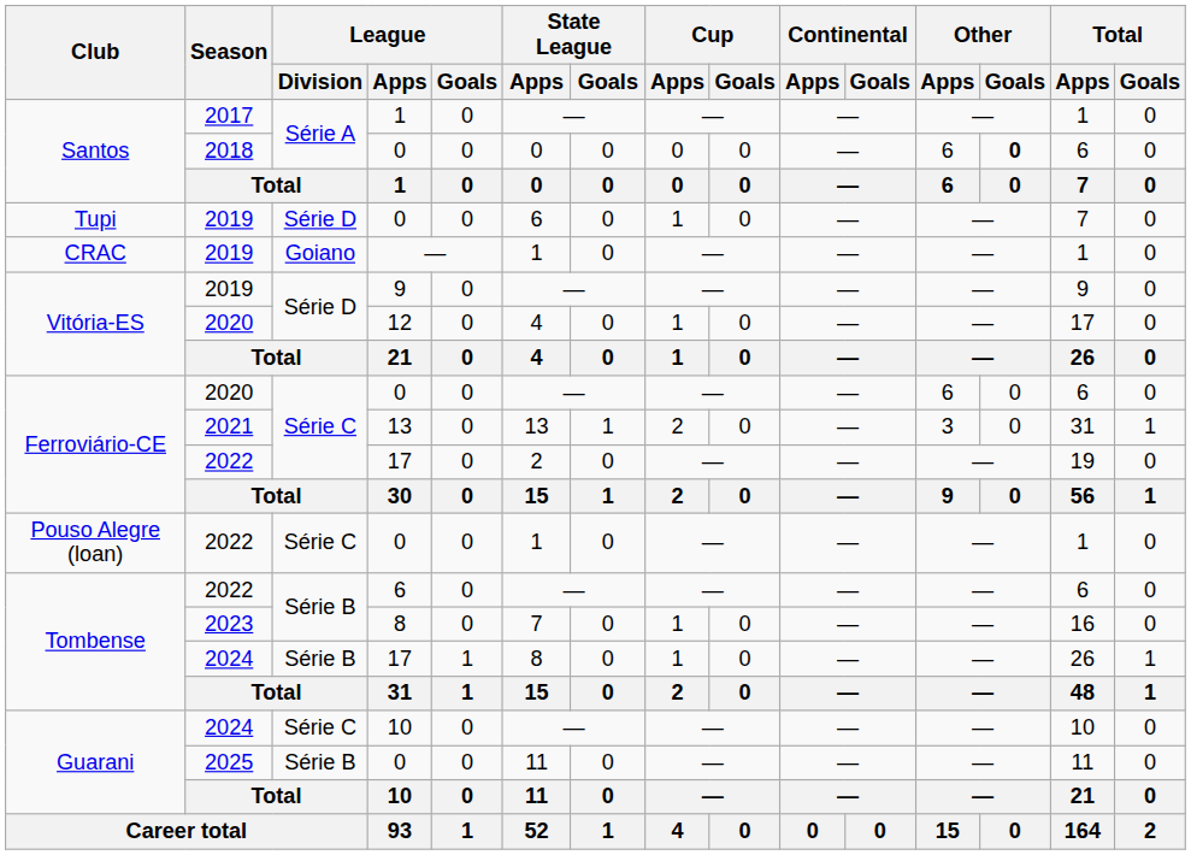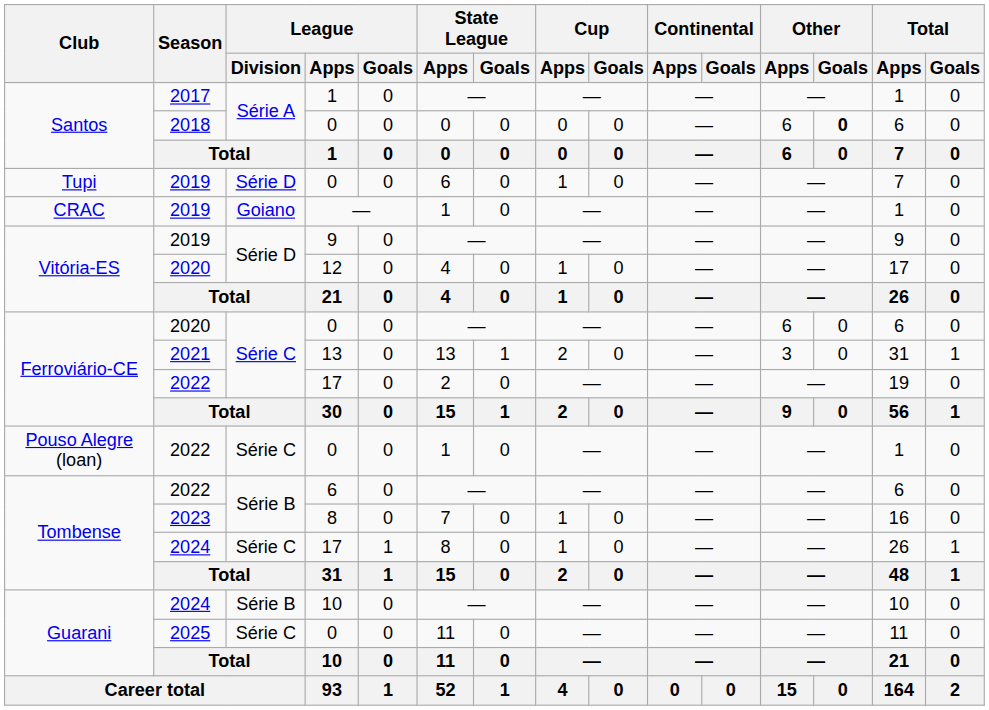 <table class="wikitable" style="text-align: center;">
 <tr>
 <th rowspan="2">Club</th>
 <th rowspan="2">Season</th>
 <th colspan="3">League</th>
 <th colspan="2">State League</th>
 <th colspan="2">Cup</th>
 <th colspan="2">Continental</th>
 <th colspan="2">Other</th>
 <th colspan="2">Total</th>
 </tr>
 <tr>
 <th>Division</th>
 <th>Apps</th>
 <th>Goals</th>
 <th>Apps</th>
 <th>Goals</th>
 <th>Apps</th>
 <th>Goals</th>
 <th>Apps</th>
 <th>Goals</th>
 <th>Apps</th>
 <th>Goals</th>
 <th>Apps</th>
 <th>Goals</th>
 </tr>
 <tr>
 <td rowspan="3" valign="center"><a href='#'>Santos</a></td>
 <td><a href='#'>2017</a></td>
 <td rowspan="2"><a href='#'>Série A</a></td>
 <td>1</td>
 <td>0</td>
 <td colspan="2">—</td>
 <td colspan="2">—</td>
 <td colspan="2">—</td>
 <td colspan="2">—</td>
 <td>1</td>
 <td>0</td>
 </tr>
 <tr>
 <td><a href='#'>2018</a></td>
 <td>0</td>
 <td>0</td>
 <td>0</td>
 <td>0</td>
 <td>0</td>
 <td>0</td>
 <td colspan="2">—</td>
 <td>6</td>
 <td><strong>0</strong></td>
 <td>6</td>
 <td>0</td>
 </tr>
 <tr>
 <th colspan="2">Total</th>
 <th>1</th>
 <th>0</th>
 <th>0</th>
 <th>0</th>
 <th>0</th>
 <th>0</th>
 <th colspan="2">—</th>
 <th>6</th>
 <th>0</th>
 <th>7</th>
 <th>0</th>
 </tr>
 <tr>
 <td valign="center"><a href='#'>Tupi</a></td>
 <td><a href='#'>2019</a></td>
 <td><a href='#'>Série D</a></td>
 <td>0</td>
 <td>0</td>
 <td>6</td>
 <td>0</td>
 <td>1</td>
 <td>0</td>
 <td colspan="2">—</td>
 <td colspan="2">—</td>
 <td>7</td>
 <td>0</td>
 </tr>
 <tr>
 <td valign="center"><a href='#'>CRAC</a></td>
 <td><a href='#'>2019</a></td>
 <td><a href='#'>Goiano</a></td>
 <td colspan="2">—</td>
 <td>1</td>
 <td>0</td>
 <td colspan="2">—</td>
 <td colspan="2">—</td>
 <td colspan="2">—</td>
 <td>1</td>
 <td>0</td>
 </tr>
 <tr>
 <td rowspan="3" valign="center"><a href='#'>Vitória-ES</a></td>
 <td>2019</td>
 <td rowspan="2">Série D</td>
 <td>9</td>
 <td>0</td>
 <td colspan="2">—</td>
 <td colspan="2">—</td>
 <td colspan="2">—</td>
 <td colspan="2">—</td>
 <td>9</td>
 <td>0</td>
 </tr>
 <tr>
 <td><a href='#'>2020</a></td>
 <td>12</td>
 <td>0</td>
 <td>4</td>
 <td>0</td>
 <td>1</td>
 <td>0</td>
 <td colspan="2">—</td>
 <td colspan="2">—</td>
 <td>17</td>
 <td>0</td>
 </tr>
 <tr>
 <th colspan="2">Total</th>
 <th>21</th>
 <th>0</th>
 <th>4</th>
 <th>0</th>
 <th>1</th>
 <th>0</th>
 <th colspan="2">—</th>
 <th colspan="2">—</th>
 <th>26</th>
 <th>0</th>
 </tr>
 <tr>
 <td rowspan="4" valign="center"><a href='#'>Ferroviário-CE</a></td>
 <td>2020</td>
 <td rowspan="3"><a href='#'>Série C</a></td>
 <td>0</td>
 <td>0</td>
 <td colspan="2">—</td>
 <td colspan="2">—</td>
 <td colspan="2">—</td>
 <td>6</td>
 <td>0</td>
 <td>6</td>
 <td>0</td>
 </tr>
 <tr>
 <td><a href='#'>2021</a></td>
 <td>13</td>
 <td>0</td>
 <td>13</td>
 <td>1</td>
 <td>2</td>
 <td>0</td>
 <td colspan="2">—</td>
 <td>3</td>
 <td>0</td>
 <td>31</td>
 <td>1</td>
 </tr>
 <tr>
 <td><a href='#'>2022</a></td>
 <td>17</td>
 <td>0</td>
 <td>2</td>
 <td>0</td>
 <td colspan="2">—</td>
 <td colspan="2">—</td>
 <td colspan="2">—</td>
 <td>19</td>
 <td>0</td>
 </tr>
 <tr>
 <th colspan="2">Total</th>
 <th>30</th>
 <th>0</th>
 <th>15</th>
 <th>1</th>
 <th>2</th>
 <th>0</th>
 <th colspan="2">—</th>
 <th>9</th>
 <th>0</th>
 <th>56</th>
 <th>1</th>
 </tr>
 <tr>
 <td valign="center"><a href='#'>Pouso Alegre</a> (loan)</td>
 <td>2022</td>
 <td>Série C</td>
 <td>0</td>
 <td>0</td>
 <td>1</td>
 <td>0</td>
 <td colspan="2">—</td>
 <td colspan="2">—</td>
 <td colspan="2">—</td>
 <td>1</td>
 <td>0</td>
 </tr>
 <tr>
 <td rowspan="4" valign="center"><a href='#'>Tombense</a></td>
 <td>2022</td>
 <td rowspan="2">Série B</td>
 <td>6</td>
 <td>0</td>
 <td colspan="2">—</td>
 <td colspan="2">—</td>
 <td colspan="2">—</td>
 <td colspan="2">—</td>
 <td>6</td>
 <td>0</td>
 </tr>
 <tr>
 <td><a href='#'>2023</a></td>
 <td>8</td>
 <td>0</td>
 <td>7</td>
 <td>0</td>
 <td>1</td>
 <td>0</td>
 <td colspan="2">—</td>
 <td colspan="2">—</td>
 <td>16</td>
 <td>0</td>
 </tr>
 <tr>
 <td><a href='#'>2024</a></td>
-<td>Série B</td>
+<td>Série C</td>
 <td>17</td>
 <td>1</td>
 <td>8</td>
 <td>0</td>
 <td>1</td>
 <td>0</td>
 <td colspan="2">—</td>
 <td colspan="2">—</td>
 <td>26</td>
 <td>1</td>
 </tr>
 <tr>
 <th colspan="2">Total</th>
 <th>31</th>
 <th>1</th>
 <th>15</th>
 <th>0</th>
 <th>2</th>
 <th>0</th>
 <th colspan="2">—</th>
 <th colspan="2">—</th>
 <th>48</th>
 <th>1</th>
 </tr>
 <tr>
 <td rowspan="3" valign="center"><a href='#'>Guarani</a></td>
 <td><a href='#'>2024</a></td>
-<td>Série C</td>
+<td>Série B</td>
 <td>10</td>
 <td>0</td>
 <td colspan="2">—</td>
 <td colspan="2">—</td>
 <td colspan="2">—</td>
 <td colspan="2">—</td>
 <td>10</td>
 <td>0</td>
 </tr>
 <tr>
 <td><a href='#'>2025</a></td>
-<td>Série B</td>
+<td>Série C</td>
 <td>0</td>
 <td>0</td>
 <td>11</td>
 <td>0</td>
 <td colspan="2">—</td>
 <td colspan="2">—</td>
 <td colspan="2">—</td>
 <td>11</td>
 <td>0</td>
 </tr>
 <tr>
 <th colspan="2">Total</th>
 <th>10</th>
 <th>0</th>
 <th>11</th>
 <th>0</th>
 <th colspan="2">—</th>
 <th colspan="2">—</th>
 <th colspan="2">—</th>
 <th>21</th>
 <th>0</th>
 </tr>
 <tr>
 <th colspan="3"><strong>Career total</strong></th>
 <th>93</th>
 <th>1</th>
 <th>52</th>
 <th>1</th>
 <th>4</th>
 <th>0</th>
 <th>0</th>
 <th>0</th>
 <th>15</th>
 <th>0</th>
 <th>164</th>
 <th>2</th>
 </tr>
 </table>
